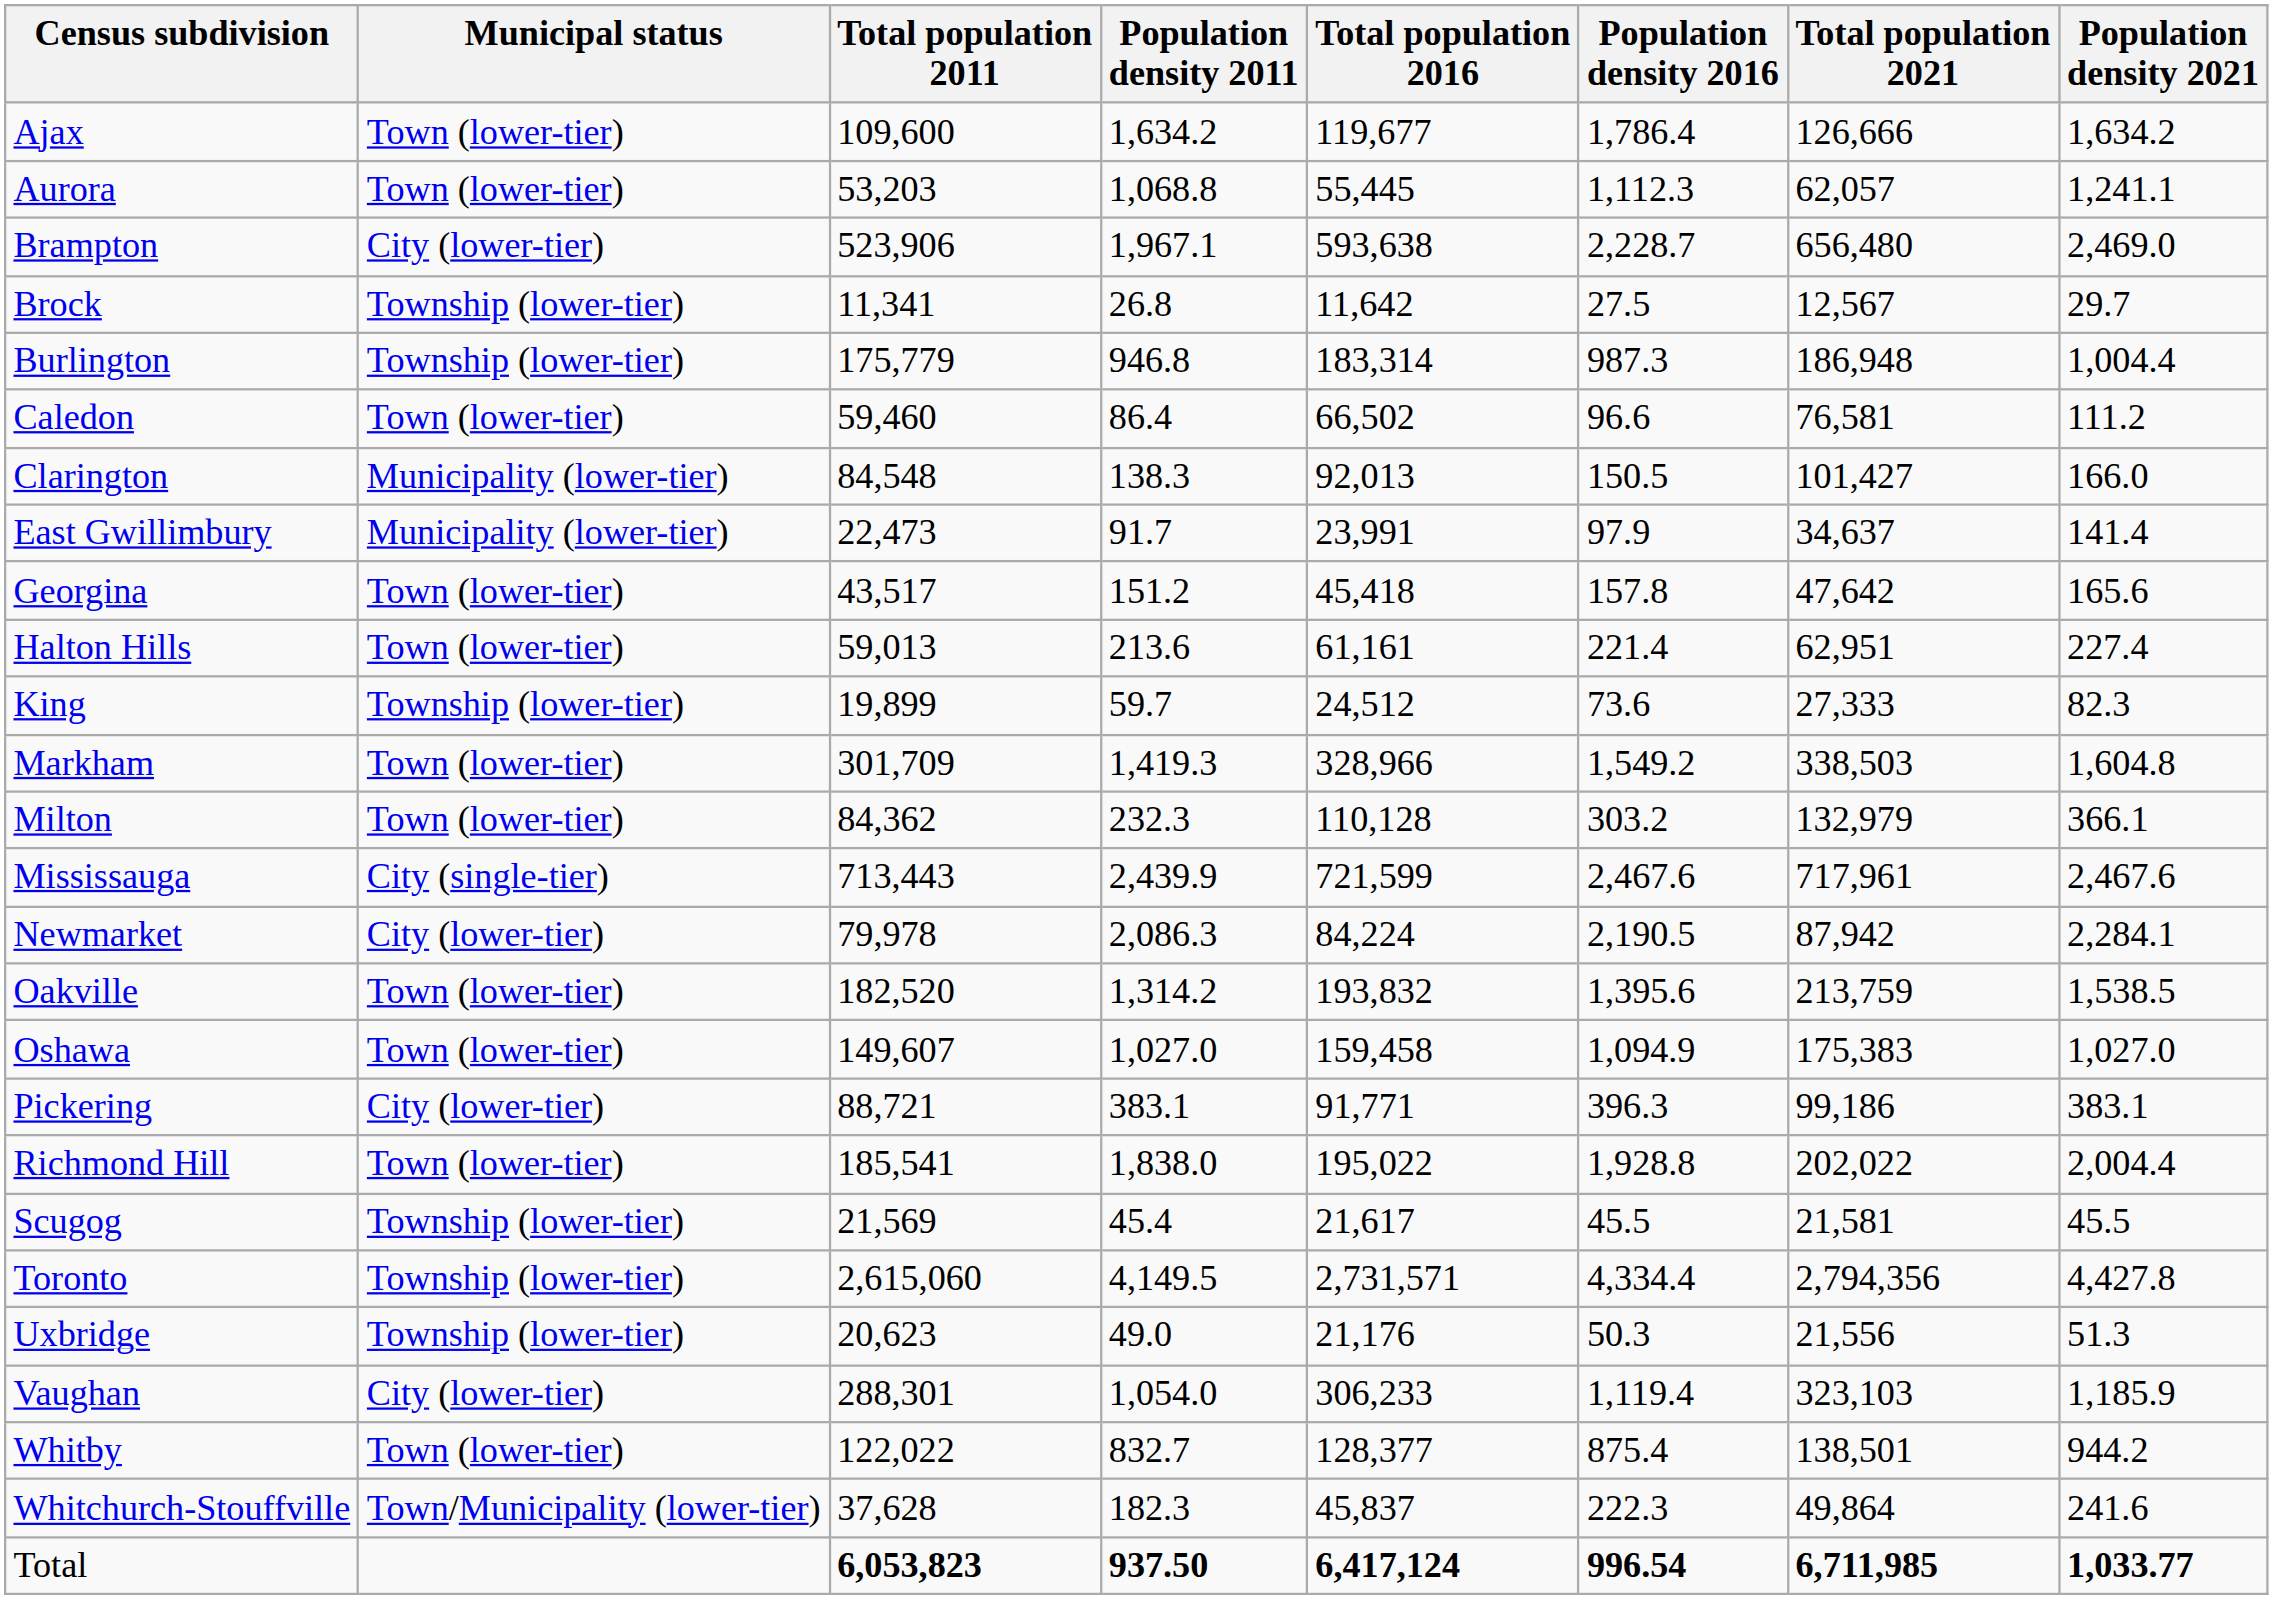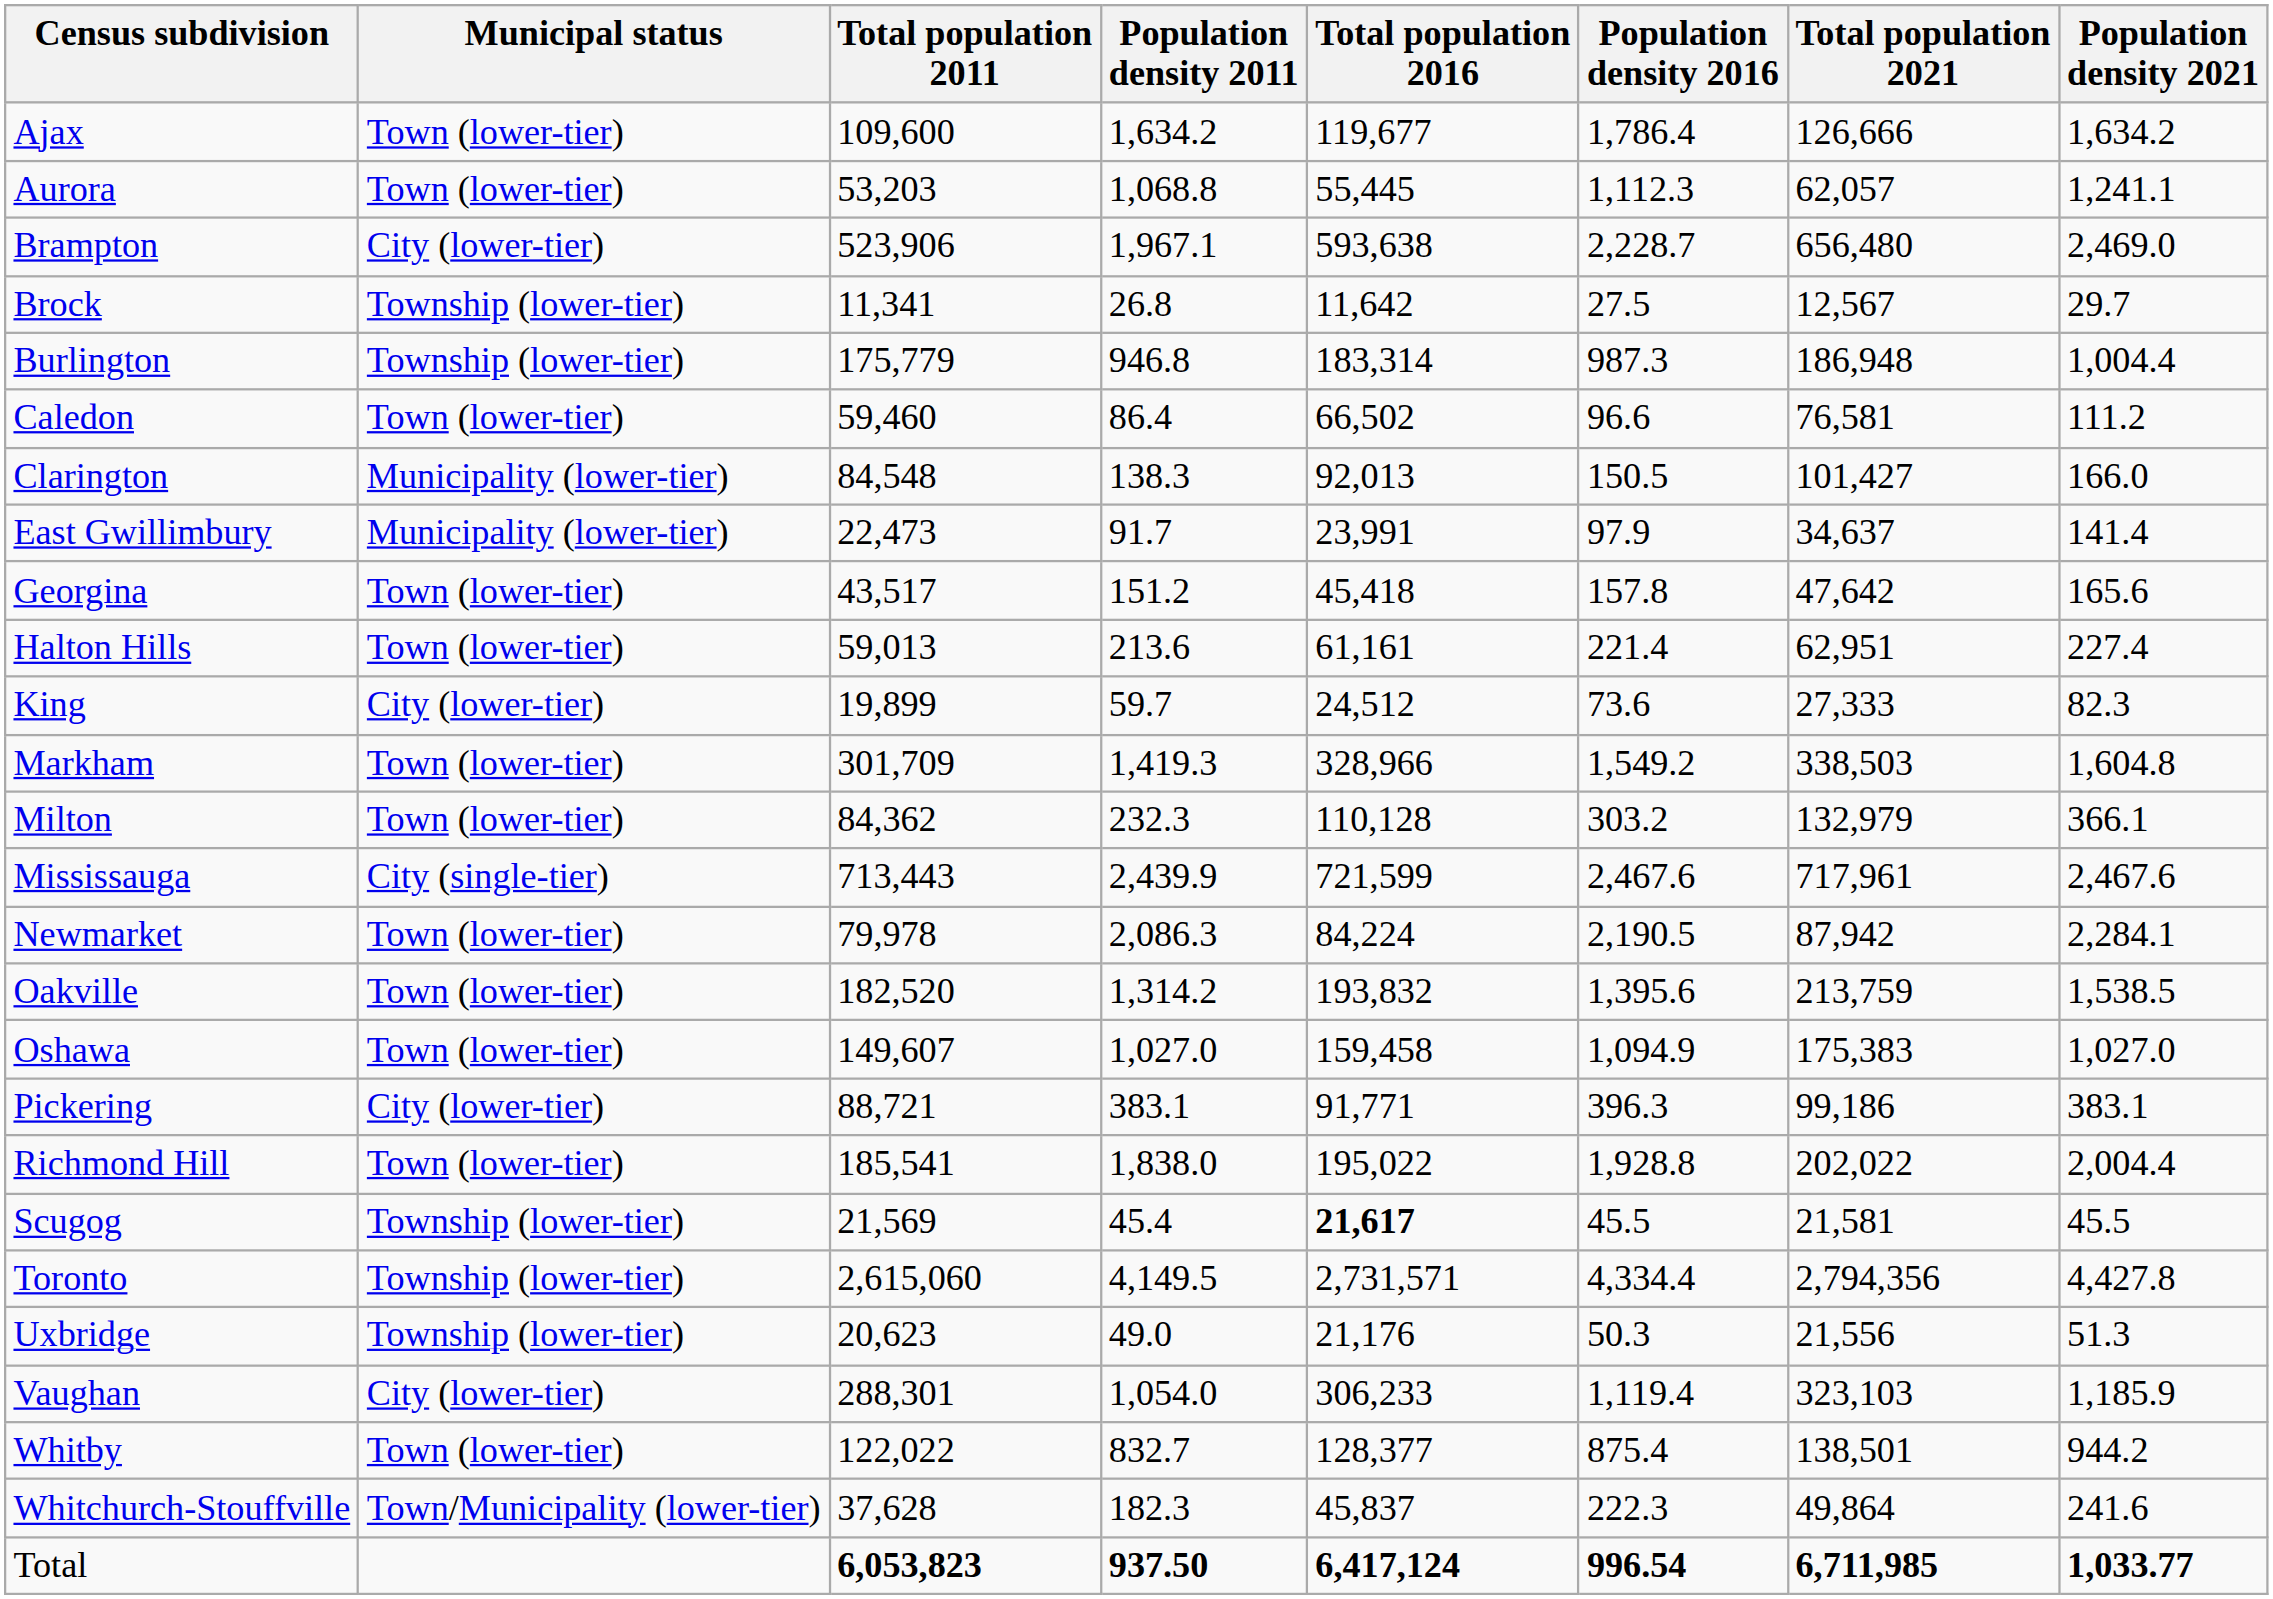 <table class="wikitable sortable">
 <tr valign=top style="font-weight:bold; background-color: #DDDDDD">
 <th>Census subdivision</th>
 <th>Municipal status</th>
 <th>Total population<br>2011</th>
 <th>Population<br>density 2011</th>
 <th>Total population<br>2016</th>
 <th>Population<br>density 2016</th>
 <th>Total population<br>2021</th>
 <th>Population<br>density 2021</th>
 </tr>
 <tr>
 <td><a href='#'>Ajax</a></td>
 <td><a href='#'>Town</a> (<a href='#'>lower-tier</a>)</td>
 <td>109,600</td>
 <td>1,634.2</td>
 <td>119,677</td>
 <td>1,786.4</td>
 <td>126,666</td>
 <td>1,634.2</td>
 </tr>
 <tr>
 <td><a href='#'>Aurora</a></td>
 <td><a href='#'>Town</a> (<a href='#'>lower-tier</a>)</td>
 <td>53,203</td>
 <td>1,068.8</td>
 <td>55,445</td>
 <td>1,112.3</td>
 <td>62,057</td>
 <td>1,241.1</td>
 </tr>
 <tr>
 <td><a href='#'>Brampton</a></td>
 <td><a href='#'>City</a> (<a href='#'>lower-tier</a>)</td>
 <td>523,906</td>
 <td>1,967.1</td>
 <td>593,638</td>
 <td>2,228.7</td>
 <td>656,480</td>
 <td>2,469.0</td>
 </tr>
 <tr>
 <td><a href='#'>Brock</a></td>
 <td><a href='#'>Township</a> (<a href='#'>lower-tier</a>)</td>
 <td>11,341</td>
 <td>26.8</td>
 <td>11,642</td>
 <td>27.5</td>
 <td>12,567</td>
 <td>29.7</td>
 </tr>
 <tr>
 <td><a href='#'>Burlington</a></td>
 <td><a href='#'>Township</a> (<a href='#'>lower-tier</a>)</td>
 <td>175,779</td>
 <td>946.8</td>
 <td>183,314</td>
 <td>987.3</td>
 <td>186,948</td>
 <td>1,004.4</td>
 </tr>
 <tr>
 <td><a href='#'>Caledon</a></td>
 <td><a href='#'>Town</a> (<a href='#'>lower-tier</a>)</td>
 <td>59,460</td>
 <td>86.4</td>
 <td>66,502</td>
 <td>96.6</td>
 <td>76,581</td>
 <td>111.2</td>
 </tr>
 <tr>
 <td><a href='#'>Clarington</a></td>
 <td><a href='#'>Municipality</a> (<a href='#'>lower-tier</a>)</td>
 <td>84,548</td>
 <td>138.3</td>
 <td>92,013</td>
 <td>150.5</td>
 <td>101,427</td>
 <td>166.0</td>
 </tr>
 <tr>
 <td><a href='#'>East Gwillimbury</a></td>
 <td><a href='#'>Municipality</a> (<a href='#'>lower-tier</a>)</td>
 <td>22,473</td>
 <td>91.7</td>
 <td>23,991</td>
 <td>97.9</td>
 <td>34,637</td>
 <td>141.4</td>
 </tr>
 <tr>
 <td><a href='#'>Georgina</a></td>
 <td><a href='#'>Town</a> (<a href='#'>lower-tier</a>)</td>
 <td>43,517</td>
 <td>151.2</td>
 <td>45,418</td>
 <td>157.8</td>
 <td>47,642</td>
 <td>165.6</td>
 </tr>
 <tr>
 <td><a href='#'>Halton Hills</a></td>
 <td><a href='#'>Town</a> (<a href='#'>lower-tier</a>)</td>
 <td>59,013</td>
 <td>213.6</td>
 <td>61,161</td>
 <td>221.4</td>
 <td>62,951</td>
 <td>227.4</td>
 </tr>
 <tr>
 <td><a href='#'>King</a></td>
-<td><a href='#'>Township</a> (<a href='#'>lower-tier</a>)</td>
+<td><a href='#'>City</a> (<a href='#'>lower-tier</a>)</td>
 <td>19,899</td>
 <td>59.7</td>
 <td>24,512</td>
 <td>73.6</td>
 <td>27,333</td>
 <td>82.3</td>
 </tr>
 <tr>
 <td><a href='#'>Markham</a></td>
 <td><a href='#'>Town</a> (<a href='#'>lower-tier</a>)</td>
 <td>301,709</td>
 <td>1,419.3</td>
 <td>328,966</td>
 <td>1,549.2</td>
 <td>338,503</td>
 <td>1,604.8</td>
 </tr>
 <tr>
 <td><a href='#'>Milton</a></td>
 <td><a href='#'>Town</a> (<a href='#'>lower-tier</a>)</td>
 <td>84,362</td>
 <td>232.3</td>
 <td>110,128</td>
 <td>303.2</td>
 <td>132,979</td>
 <td>366.1</td>
 </tr>
 <tr>
 <td><a href='#'>Mississauga</a></td>
 <td><a href='#'>City</a> (<a href='#'>single-tier</a>)</td>
 <td>713,443</td>
 <td>2,439.9</td>
 <td>721,599</td>
 <td>2,467.6</td>
 <td>717,961</td>
 <td>2,467.6</td>
 </tr>
 <tr>
 <td><a href='#'>Newmarket</a></td>
-<td><a href='#'>City</a> (<a href='#'>lower-tier</a>)</td>
+<td><a href='#'>Town</a> (<a href='#'>lower-tier</a>)</td>
 <td>79,978</td>
 <td>2,086.3</td>
 <td>84,224</td>
 <td>2,190.5</td>
 <td>87,942</td>
 <td>2,284.1</td>
 </tr>
 <tr>
 <td><a href='#'>Oakville</a></td>
 <td><a href='#'>Town</a> (<a href='#'>lower-tier</a>)</td>
 <td>182,520</td>
 <td>1,314.2</td>
 <td>193,832</td>
 <td>1,395.6</td>
 <td>213,759</td>
 <td>1,538.5</td>
 </tr>
 <tr>
 <td><a href='#'>Oshawa</a></td>
 <td><a href='#'>Town</a> (<a href='#'>lower-tier</a>)</td>
 <td>149,607</td>
 <td>1,027.0</td>
 <td>159,458</td>
 <td>1,094.9</td>
 <td>175,383</td>
 <td>1,027.0</td>
 </tr>
 <tr>
 <td><a href='#'>Pickering</a></td>
 <td><a href='#'>City</a> (<a href='#'>lower-tier</a>)</td>
 <td>88,721</td>
 <td>383.1</td>
 <td>91,771</td>
 <td>396.3</td>
 <td>99,186</td>
 <td>383.1</td>
 </tr>
 <tr>
 <td><a href='#'>Richmond Hill</a></td>
 <td><a href='#'>Town</a> (<a href='#'>lower-tier</a>)</td>
 <td>185,541</td>
 <td>1,838.0</td>
 <td>195,022</td>
 <td>1,928.8</td>
 <td>202,022</td>
 <td>2,004.4</td>
 </tr>
 <tr>
 <td><a href='#'>Scugog</a></td>
 <td><a href='#'>Township</a> (<a href='#'>lower-tier</a>)</td>
 <td>21,569</td>
 <td>45.4</td>
-<td>21,617</td>
+<td><strong>21,617</strong></td>
 <td>45.5</td>
 <td>21,581</td>
 <td>45.5</td>
 </tr>
 <tr>
 <td><a href='#'>Toronto</a></td>
 <td><a href='#'>Township</a> (<a href='#'>lower-tier</a>)</td>
 <td>2,615,060</td>
 <td>4,149.5</td>
 <td>2,731,571</td>
 <td>4,334.4</td>
 <td>2,794,356</td>
 <td>4,427.8</td>
 </tr>
 <tr>
 <td><a href='#'>Uxbridge</a></td>
 <td><a href='#'>Township</a> (<a href='#'>lower-tier</a>)</td>
 <td>20,623</td>
 <td>49.0</td>
 <td>21,176</td>
 <td>50.3</td>
 <td>21,556</td>
 <td>51.3</td>
 </tr>
 <tr>
 <td><a href='#'>Vaughan</a></td>
 <td><a href='#'>City</a> (<a href='#'>lower-tier</a>)</td>
 <td>288,301</td>
 <td>1,054.0</td>
 <td>306,233</td>
 <td>1,119.4</td>
 <td>323,103</td>
 <td>1,185.9</td>
 </tr>
 <tr>
 <td><a href='#'>Whitby</a></td>
 <td><a href='#'>Town</a> (<a href='#'>lower-tier</a>)</td>
 <td>122,022</td>
 <td>832.7</td>
 <td>128,377</td>
 <td>875.4</td>
 <td>138,501</td>
 <td>944.2</td>
 </tr>
 <tr>
 <td><a href='#'>Whitchurch-Stouffville</a></td>
 <td><a href='#'>Town</a>/<a href='#'>Municipality</a> (<a href='#'>lower-tier</a>)</td>
 <td>37,628</td>
 <td>182.3</td>
 <td>45,837</td>
 <td>222.3</td>
 <td>49,864</td>
 <td>241.6</td>
 </tr>
 <tr>
 <td>Total</td>
 <td></td>
 <td><strong>6,053,823</strong></td>
 <td><strong>937.50</strong></td>
 <td><strong>6,417,124</strong></td>
 <td><strong>996.54</strong></td>
 <td><strong>6,711,985</strong></td>
 <td><strong>1,033.77</strong></td>
 </tr>
 </table>
